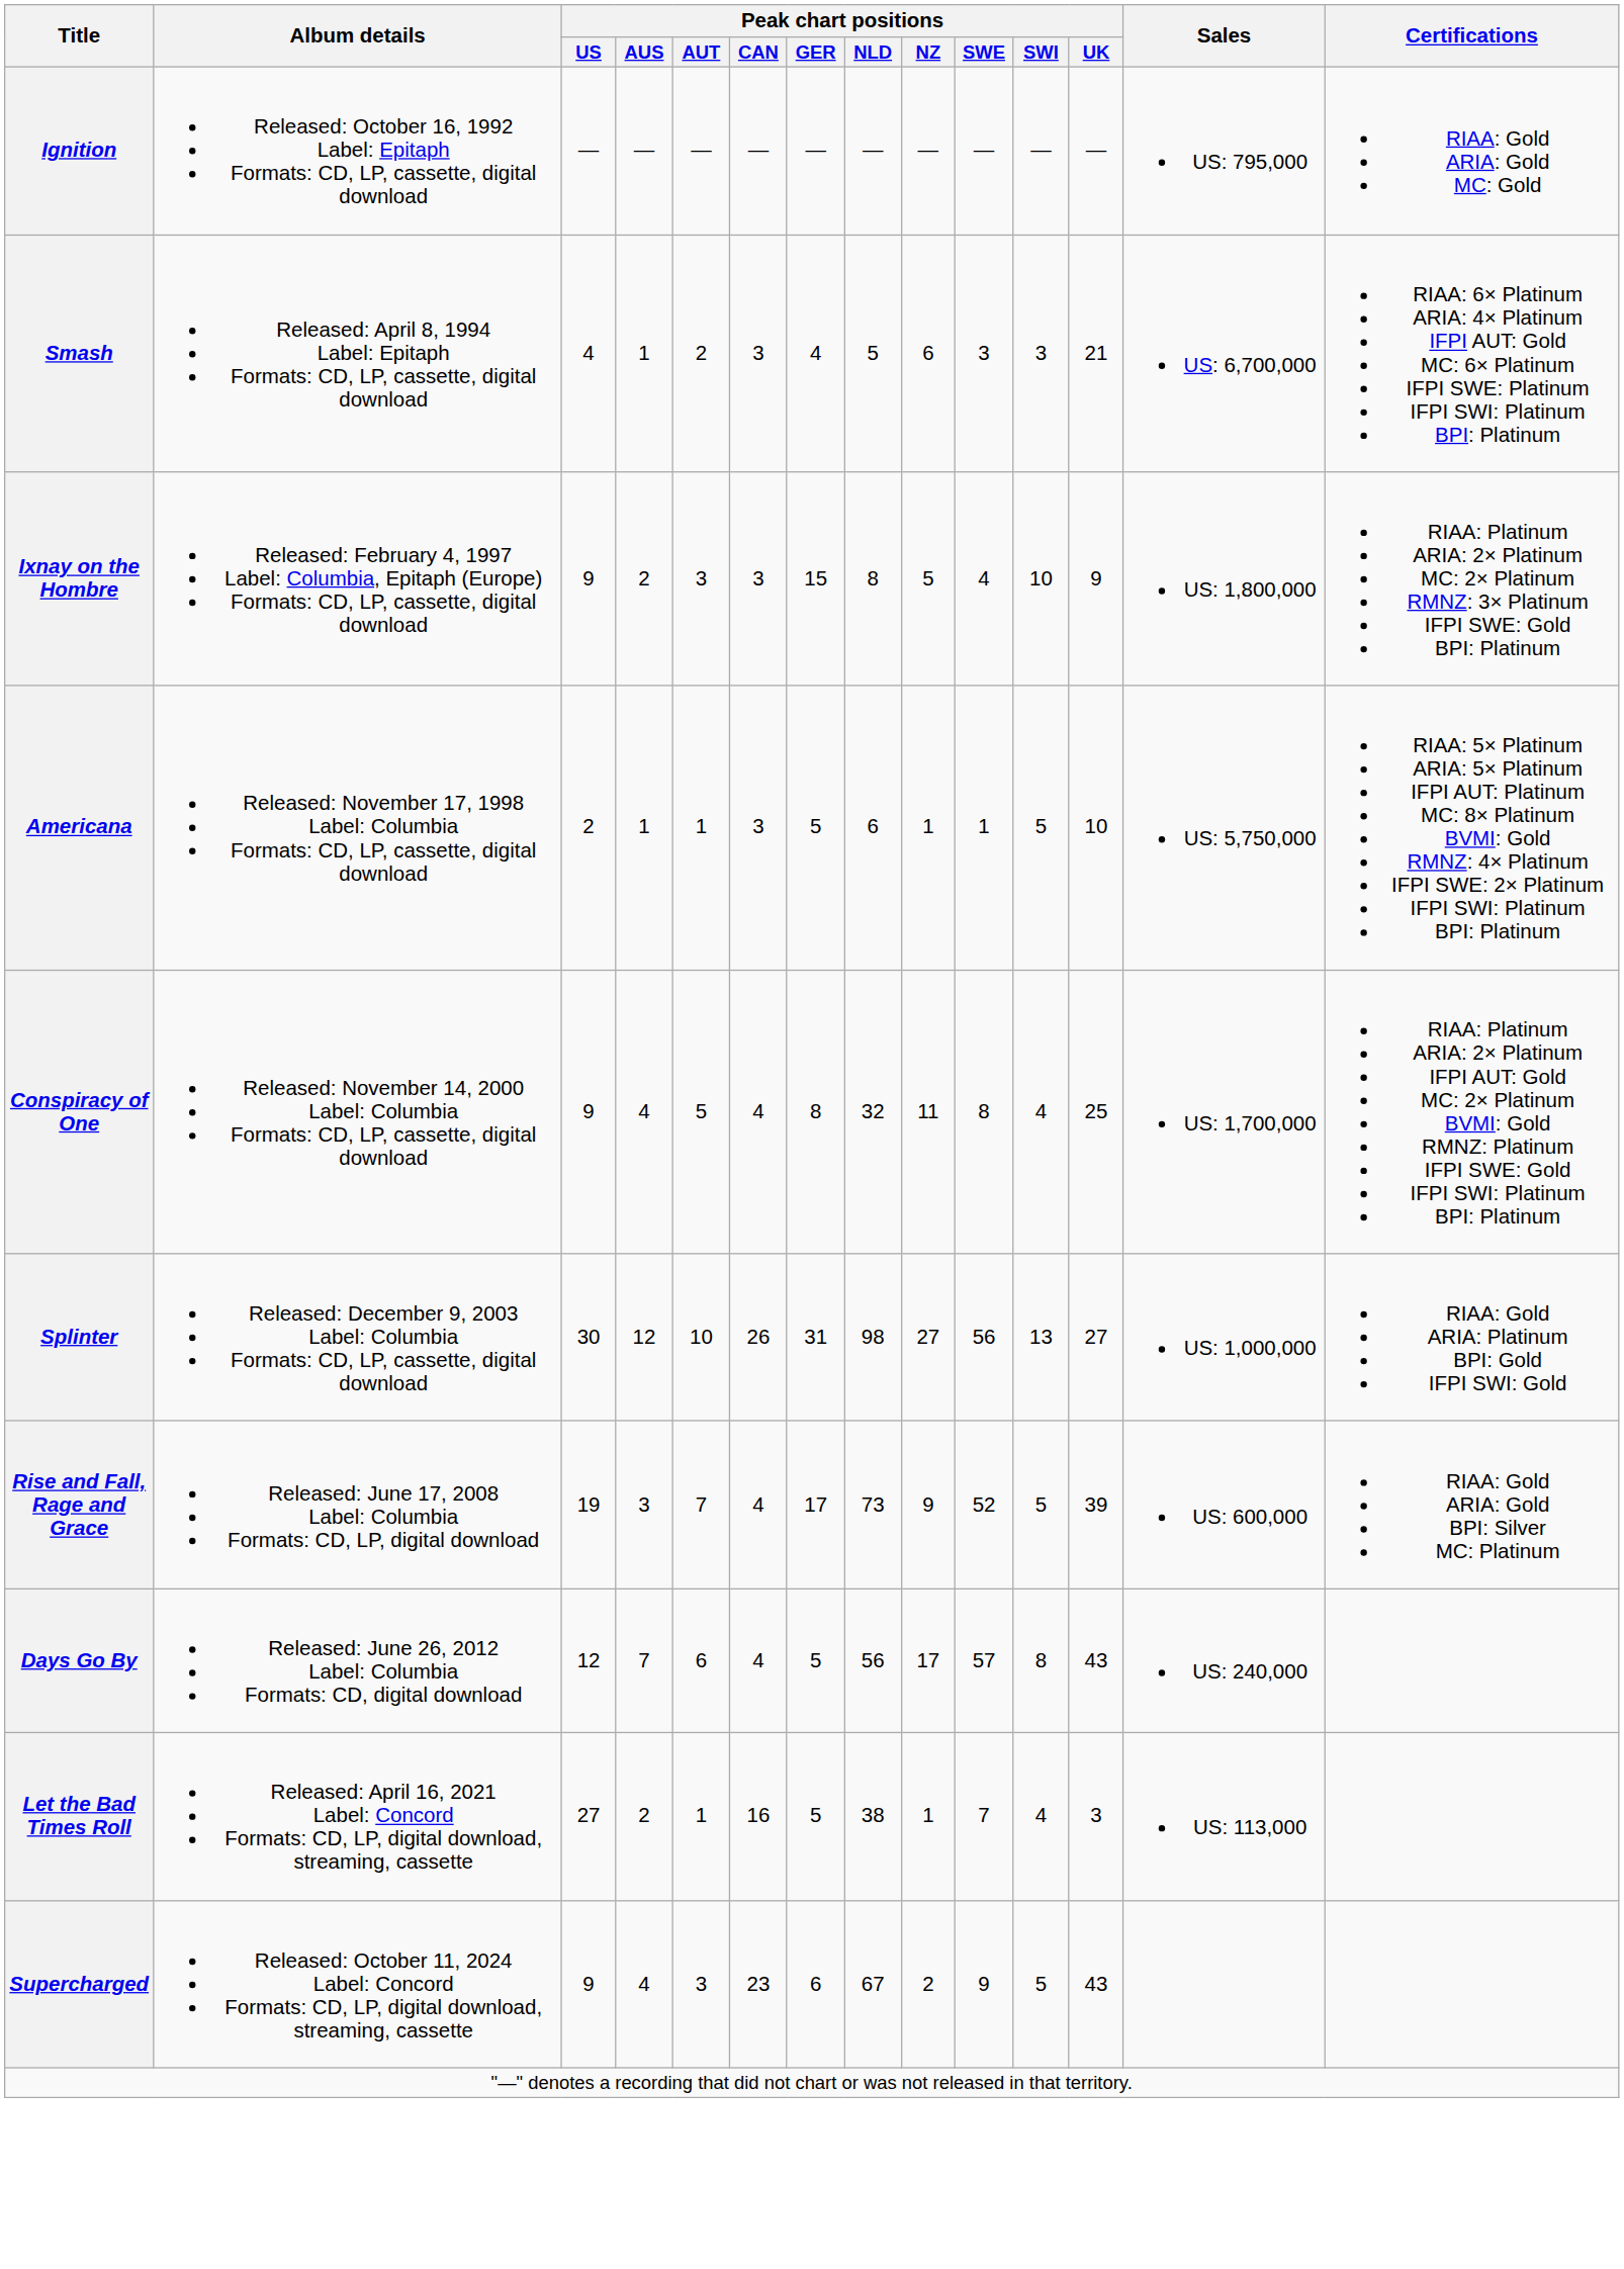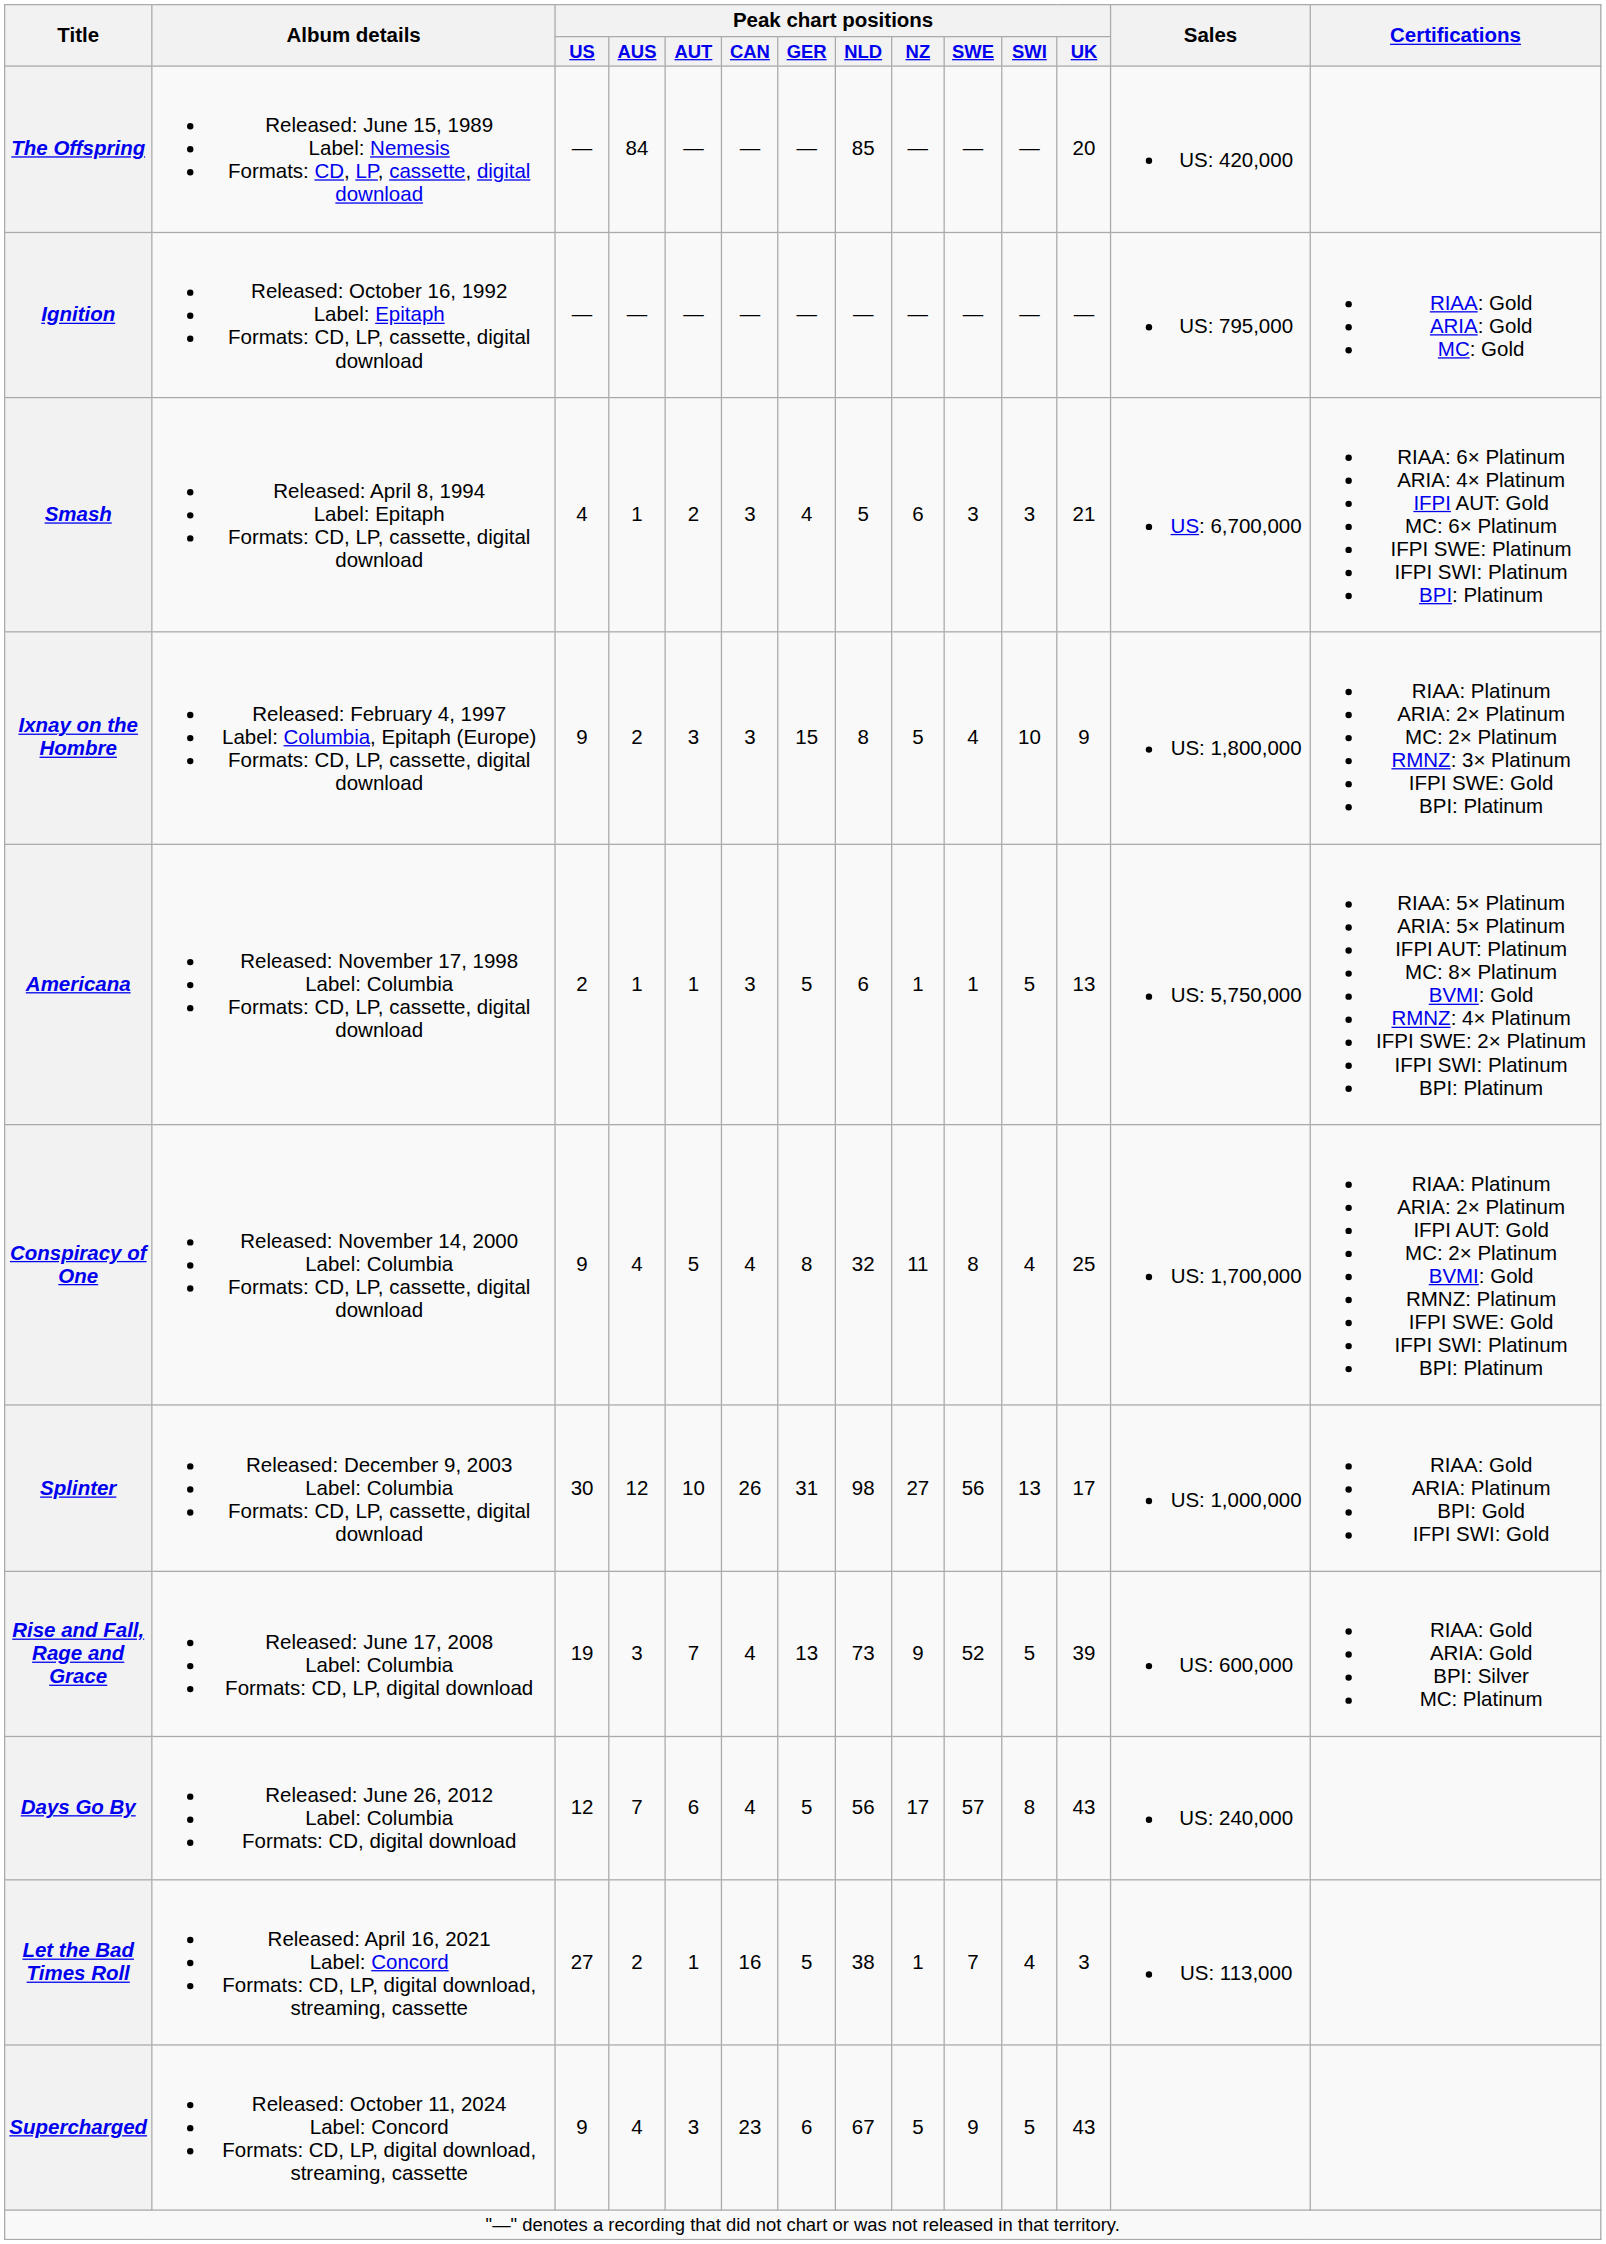 <table class="wikitable plainrowheaders" style="text-align:center;" border="1">
 <tr>
 <th scope="col" rowspan="2">Title</th>
 <th scope="col" rowspan="2" style="width:23em;">Album details</th>
 <th scope="col" colspan="10">Peak chart positions</th>
 <th scope="col" rowspan="2" style="width:10em;">Sales</th>
 <th scope="col" rowspan="2" style="width:16em;"><a href='#'>Certifications</a></th>
 </tr>
 <tr>
 <th scope="col" style="width:2.75em;font-size:90%;"><a href='#'>US</a><br></th>
 <th scope="col" style="width:2.75em;font-size:90%;"><a href='#'>AUS</a><br></th>
 <th scope="col" style="width:2.75em;font-size:90%;"><a href='#'>AUT</a><br></th>
 <th scope="col" style="width:2.75em;font-size:90%;"><a href='#'>CAN</a><br></th>
 <th scope="col" style="width:2.75em;font-size:90%;"><a href='#'>GER</a><br></th>
 <th scope="col" style="width:2.75em;font-size:90%;"><a href='#'>NLD</a><br></th>
 <th scope="col" style="width:2.75em;font-size:90%;"><a href='#'>NZ</a><br></th>
 <th scope="col" style="width:2.75em;font-size:90%;"><a href='#'>SWE</a><br></th>
 <th scope="col" style="width:2.75em;font-size:90%;"><a href='#'>SWI</a><br></th>
 <th scope="col" style="width:2.75em;font-size:90%;"><a href='#'>UK</a><br></th>
+</tr>
+<tr>
+<th scope="row"><em><a href='#'>The Offspring</a></em></th>
+<td><br><ul><li>Released: June 15, 1989</li><li>Label: <a href='#'>Nemesis</a></li><li>Formats: <a href='#'>CD</a>, <a href='#'>LP</a>, <a href='#'>cassette</a>, <a href='#'>digital download</a></li></ul></td>
+<td>—</td>
+<td>84</td>
+<td>—</td>
+<td>—</td>
+<td>—</td>
+<td>85</td>
+<td>—</td>
+<td>—</td>
+<td>—</td>
+<td>20</td>
+<td><br><ul><li>US: 420,000</li></ul></td>
+<td></td>
 </tr>
 <tr>
 <th scope="row"><em><a href='#'>Ignition</a></em></th>
 <td><br><ul><li>Released: October 16, 1992</li><li>Label: <a href='#'>Epitaph</a></li><li>Formats: CD, LP, cassette, digital download</li></ul></td>
 <td>—</td>
 <td>—</td>
 <td>—</td>
 <td>—</td>
 <td>—</td>
 <td>—</td>
 <td>—</td>
 <td>—</td>
 <td>—</td>
 <td>—</td>
 <td><br><ul><li>US: 795,000</li></ul></td>
 <td><br><ul><li><a href='#'>RIAA</a>: Gold</li><li><a href='#'>ARIA</a>: Gold</li><li><a href='#'>MC</a>: Gold</li></ul></td>
 </tr>
 <tr>
 <th scope="row"><em><a href='#'>Smash</a></em></th>
 <td><br><ul><li>Released: April 8, 1994</li><li>Label: Epitaph</li><li>Formats: CD, LP, cassette, digital download</li></ul></td>
 <td>4</td>
 <td>1</td>
 <td>2</td>
 <td>3</td>
 <td>4</td>
 <td>5</td>
 <td>6</td>
 <td>3</td>
 <td>3</td>
 <td>21</td>
 <td><br><ul><li><a href='#'>US</a>: 6,700,000</li></ul></td>
 <td><br><ul><li>RIAA: 6× Platinum</li><li>ARIA: 4× Platinum</li><li><a href='#'>IFPI</a> AUT: Gold</li><li>MC: 6× Platinum</li><li>IFPI SWE: Platinum</li><li>IFPI SWI: Platinum</li><li><a href='#'>BPI</a>: Platinum</li></ul></td>
 </tr>
 <tr>
 <th scope="row"><em><a href='#'>Ixnay on the Hombre</a></em></th>
 <td><br><ul><li>Released: February 4, 1997</li><li>Label: <a href='#'>Columbia</a>, Epitaph (Europe)</li><li>Formats: CD, LP, cassette, digital download</li></ul></td>
 <td>9</td>
 <td>2</td>
 <td>3</td>
 <td>3</td>
 <td>15</td>
 <td>8</td>
 <td>5</td>
 <td>4</td>
 <td>10</td>
 <td>9</td>
 <td><br><ul><li>US: 1,800,000</li></ul></td>
 <td><br><ul><li>RIAA: Platinum</li><li>ARIA: 2× Platinum</li><li>MC: 2× Platinum</li><li><a href='#'>RMNZ</a>: 3× Platinum</li><li>IFPI SWE: Gold</li><li>BPI: Platinum</li></ul></td>
 </tr>
 <tr>
 <th scope="row"><em><a href='#'>Americana</a></em></th>
 <td><br><ul><li>Released: November 17, 1998</li><li>Label: Columbia</li><li>Formats: CD, LP, cassette, digital download</li></ul></td>
 <td>2</td>
 <td>1</td>
 <td>1</td>
 <td>3</td>
 <td>5</td>
 <td>6</td>
 <td>1</td>
 <td>1</td>
 <td>5</td>
-<td>10</td>
+<td>13</td>
 <td><br><ul><li>US: 5,750,000</li></ul></td>
 <td><br><ul><li>RIAA: 5× Platinum</li><li>ARIA: 5× Platinum</li><li>IFPI AUT: Platinum</li><li>MC: 8× Platinum</li><li><a href='#'>BVMI</a>: Gold</li><li><a href='#'>RMNZ</a>: 4× Platinum</li><li>IFPI SWE: 2× Platinum</li><li>IFPI SWI: Platinum</li><li>BPI: Platinum</li></ul></td>
 </tr>
 <tr>
 <th scope="row"><em><a href='#'>Conspiracy of One</a></em></th>
 <td><br><ul><li>Released: November 14, 2000</li><li>Label: Columbia</li><li>Formats: CD, LP, cassette, digital download</li></ul></td>
 <td>9</td>
 <td>4</td>
 <td>5</td>
 <td>4</td>
 <td>8</td>
 <td>32</td>
 <td>11</td>
 <td>8</td>
 <td>4</td>
 <td>25</td>
 <td><br><ul><li>US: 1,700,000</li></ul></td>
 <td><br><ul><li>RIAA: Platinum</li><li>ARIA: 2× Platinum</li><li>IFPI AUT: Gold</li><li>MC: 2× Platinum</li><li><a href='#'>BVMI</a>: Gold</li><li>RMNZ: Platinum</li><li>IFPI SWE: Gold</li><li>IFPI SWI: Platinum</li><li>BPI: Platinum</li></ul></td>
 </tr>
 <tr>
 <th scope="row"><em><a href='#'>Splinter</a></em></th>
 <td><br><ul><li>Released: December 9, 2003</li><li>Label: Columbia</li><li>Formats: CD, LP, cassette, digital download</li></ul></td>
 <td>30</td>
 <td>12</td>
 <td>10</td>
 <td>26</td>
 <td>31</td>
 <td>98</td>
 <td>27</td>
 <td>56</td>
 <td>13</td>
-<td>27</td>
+<td>17</td>
 <td><br><ul><li>US: 1,000,000</li></ul></td>
 <td><br><ul><li>RIAA: Gold</li><li>ARIA: Platinum</li><li>BPI: Gold</li><li>IFPI SWI: Gold</li></ul></td>
 </tr>
 <tr>
 <th scope="row"><em><a href='#'>Rise and Fall, Rage and Grace</a></em></th>
 <td><br><ul><li>Released: June 17, 2008</li><li>Label: Columbia</li><li>Formats: CD, LP, digital download</li></ul></td>
 <td>19</td>
 <td>3</td>
 <td>7</td>
 <td>4</td>
-<td>17</td>
+<td>13</td>
 <td>73</td>
 <td>9</td>
 <td>52</td>
 <td>5</td>
 <td>39</td>
 <td><br><ul><li>US: 600,000</li></ul></td>
 <td><br><ul><li>RIAA: Gold</li><li>ARIA: Gold</li><li>BPI: Silver</li><li>MC: Platinum</li></ul></td>
 </tr>
 <tr>
 <th scope="row"><em><a href='#'>Days Go By</a></em></th>
 <td><br><ul><li>Released: June 26, 2012</li><li>Label: Columbia</li><li>Formats: CD, digital download</li></ul></td>
 <td>12</td>
 <td>7</td>
 <td>6</td>
 <td>4</td>
 <td>5</td>
 <td>56</td>
 <td>17</td>
 <td>57</td>
 <td>8</td>
 <td>43</td>
 <td><br><ul><li>US: 240,000</li></ul></td>
 <td></td>
 </tr>
 <tr>
 <th scope="row"><em><a href='#'>Let the Bad Times Roll</a></em></th>
 <td><br><ul><li>Released: April 16, 2021</li><li>Label: <a href='#'>Concord</a></li><li>Formats: CD, LP, digital download, streaming, cassette</li></ul></td>
 <td>27</td>
 <td>2</td>
 <td>1</td>
 <td>16</td>
 <td>5</td>
 <td>38</td>
 <td>1</td>
 <td>7</td>
 <td>4</td>
 <td>3</td>
 <td><br><ul><li>US: 113,000</li></ul></td>
 <td></td>
 </tr>
 <tr>
 <th scope="row"><em><a href='#'>Supercharged</a></em></th>
 <td><br><ul><li>Released: October 11, 2024</li><li>Label: Concord</li><li>Formats: CD, LP, digital download, streaming, cassette</li></ul></td>
 <td>9</td>
 <td>4</td>
 <td>3</td>
 <td>23</td>
 <td>6</td>
 <td>67</td>
-<td>2</td>
+<td>5</td>
 <td>9</td>
 <td>5</td>
 <td>43</td>
 <td></td>
 <td></td>
 </tr>
 <tr>
 <td colspan="14" style="font-size:90%">"—" denotes a recording that did not chart or was not released in that territory.</td>
 </tr>
 </table>
